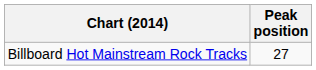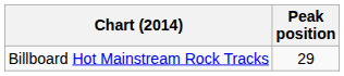 <table class="wikitable sortable" border="1">
 <tr>
 <th>Chart (2014)</th>
 <th>Peak<br>position</th>
 </tr>
 <tr>
 <td>Billboard <a href='#'>Hot Mainstream Rock Tracks</a></td>
-<td align=center>27</td>
+<td align=center>29</td>
 </tr>
 </table>
